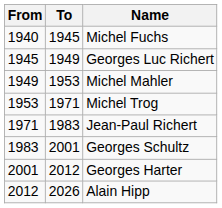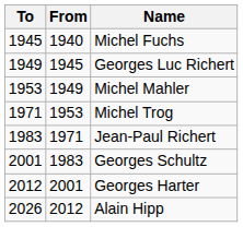 <table class="wikitable">
 <tr>
+<th>To</th>
 <th>From</th>
-<th>To</th>
 <th>Name</th>
 </tr>
 <tr>
+<td>1945</td>
 <td>1940</td>
-<td>1945</td>
 <td>Michel Fuchs</td>
 </tr>
 <tr>
+<td>1949</td>
 <td>1945</td>
-<td>1949</td>
 <td>Georges Luc Richert</td>
 </tr>
 <tr>
+<td>1953</td>
 <td>1949</td>
-<td>1953</td>
 <td>Michel Mahler</td>
 </tr>
 <tr>
+<td>1971</td>
 <td>1953</td>
-<td>1971</td>
 <td>Michel Trog</td>
 </tr>
 <tr>
+<td>1983</td>
 <td>1971</td>
-<td>1983</td>
 <td>Jean-Paul Richert</td>
 </tr>
 <tr>
+<td>2001</td>
 <td>1983</td>
-<td>2001</td>
 <td>Georges Schultz</td>
 </tr>
 <tr>
+<td>2012</td>
 <td>2001</td>
-<td>2012</td>
 <td>Georges Harter</td>
 </tr>
 <tr>
+<td>2026</td>
 <td>2012</td>
-<td>2026</td>
 <td>Alain Hipp</td>
 </tr>
 </table>
